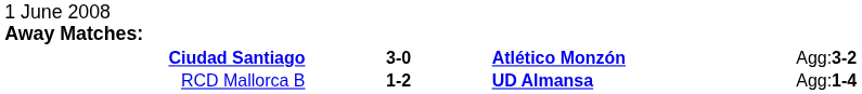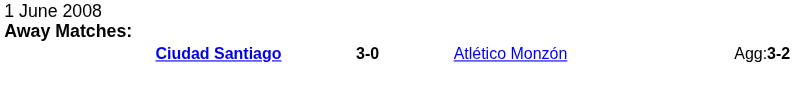 <table width=100% cellspacing=1>
 <tr>
 <th width=20%></th>
 <th width=12%></th>
 <th width=20%></th>
 <th></th>
 </tr>
 <tr>
 <td>1 June 2008<br><strong>Away Matches:</strong></td>
 </tr>
 <tr style=font-size:90%>
 <td align=right><strong><a href='#'>Ciudad Santiago</a></strong></td>
 <td align=center><strong>3-0</strong></td>
-<td><strong><a href='#'>Atlético Monzón</a></strong></td>
+<td><a href='#'>Atlético Monzón</a></td>
 <td>Agg:<strong>3-2</strong></td>
 </tr>
-<tr style=font-size:90%>
-<td align=right><a href='#'>RCD Mallorca B</a></td>
-<td align=center><strong>1-2</strong></td>
-<td><strong><a href='#'>UD Almansa</a></strong></td>
-<td>Agg:<strong>1-4</strong></td>
-</tr>
 </table>
